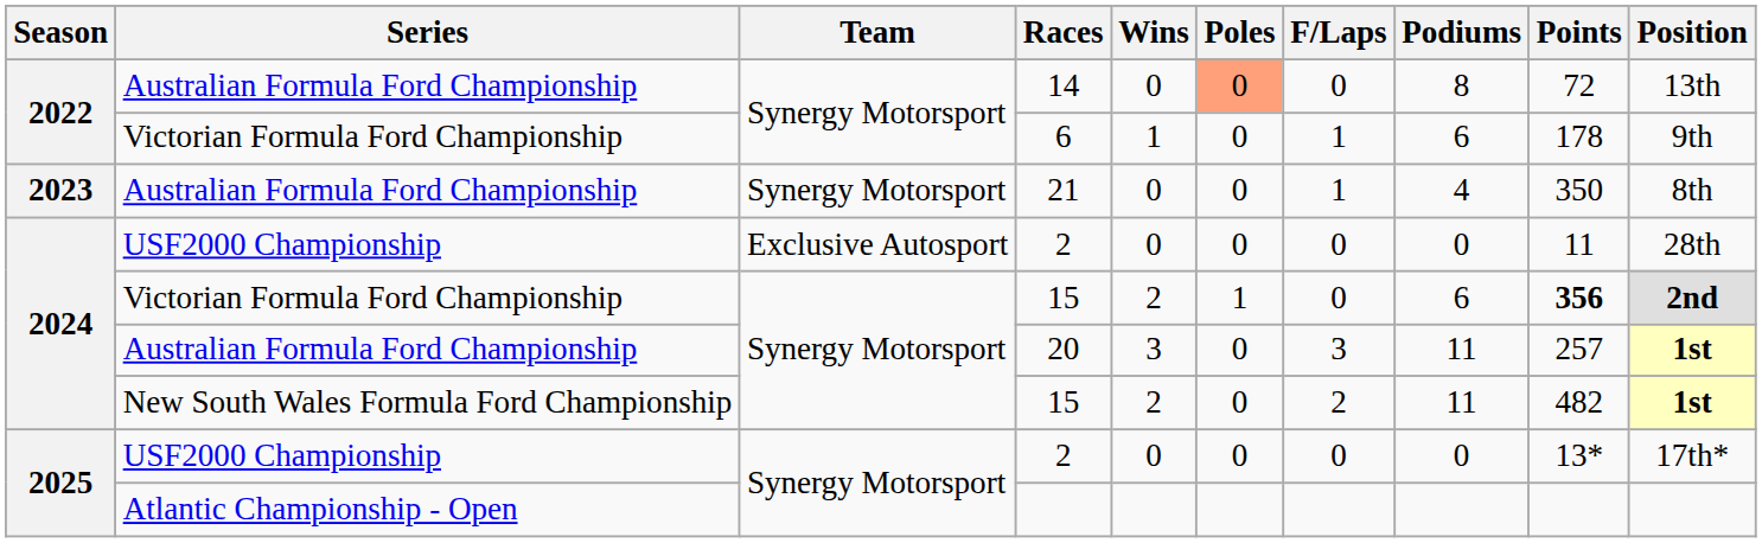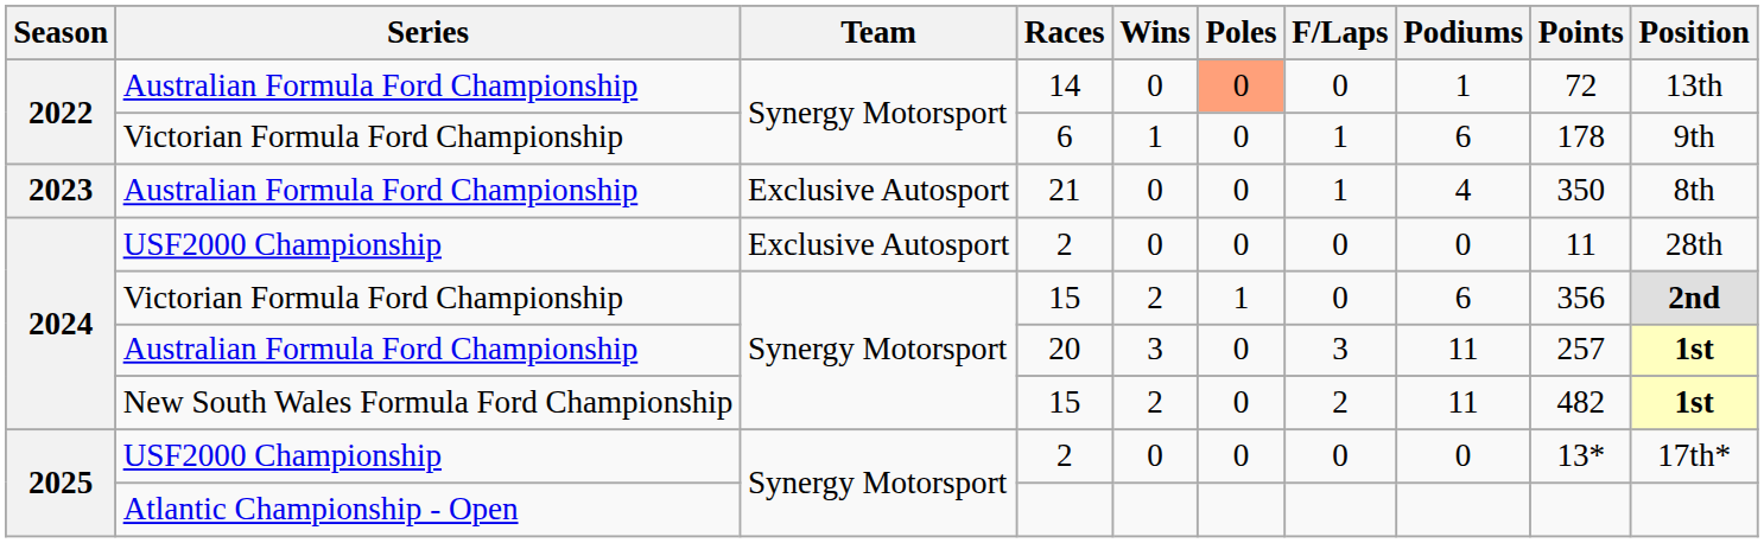 <table class="wikitable" style="font-size: 90%; text-align:center">
 <tr>
 <th>Season</th>
 <th>Series</th>
 <th>Team</th>
 <th>Races</th>
 <th>Wins</th>
 <th><strong>Poles</strong></th>
 <th>F/Laps</th>
 <th>Podiums</th>
 <th>Points</th>
 <th>Position</th>
 </tr>
 <tr>
 <th rowspan="2">2022</th>
 <td align="left" nowrap><a href='#'>Australian Formula Ford Championship</a></td>
 <td rowspan="2" align="left" nowrap>Synergy Motorsport</td>
 <td>14</td>
 <td>0</td>
 <td style="background: lightsalmon;">0</td>
 <td>0</td>
-<td>8</td>
+<td>1</td>
 <td>72</td>
 <td>13th</td>
 </tr>
 <tr>
 <td align="left" nowrap>Victorian Formula Ford Championship</td>
 <td>6</td>
 <td>1</td>
 <td>0</td>
 <td>1</td>
 <td>6</td>
 <td>178</td>
 <td>9th</td>
 </tr>
 <tr>
 <th>2023</th>
 <td align="left"><a href='#'>Australian Formula Ford Championship</a></td>
-<td align="left">Synergy Motorsport</td>
+<td align="left">Exclusive Autosport</td>
 <td>21</td>
 <td>0</td>
 <td>0</td>
 <td>1</td>
 <td>4</td>
 <td>350</td>
 <td>8th</td>
 </tr>
 <tr>
 <th rowspan="4">2024</th>
 <td align="left"><a href='#'>USF2000 Championship</a></td>
 <td align="left">Exclusive Autosport</td>
 <td>2</td>
 <td>0</td>
 <td>0</td>
 <td>0</td>
 <td>0</td>
 <td>11</td>
 <td>28th</td>
 </tr>
 <tr>
 <td align="left">Victorian Formula Ford Championship</td>
 <td rowspan="3" align="left">Synergy Motorsport</td>
 <td>15</td>
 <td>2</td>
 <td>1</td>
 <td>0</td>
 <td>6</td>
-<td><strong>356</strong></td>
+<td>356</td>
 <td style="background:#DFDFDF;"><strong>2nd</strong></td>
 </tr>
 <tr>
 <td align="left"><a href='#'>Australian Formula Ford Championship</a></td>
 <td>20</td>
 <td>3</td>
 <td>0</td>
 <td>3</td>
 <td>11</td>
 <td>257</td>
 <td style="background:#FFFFBF;"><strong>1st</strong></td>
 </tr>
 <tr>
 <td align="left">New South Wales Formula Ford Championship</td>
 <td>15</td>
 <td>2</td>
 <td>0</td>
 <td>2</td>
 <td>11</td>
 <td>482</td>
 <td style="background:#FFFFBF;"><strong>1st</strong></td>
 </tr>
 <tr>
 <th rowspan="2">2025</th>
 <td align="left"><a href='#'>USF2000 Championship</a></td>
 <td rowspan="2" align="left">Synergy Motorsport</td>
 <td>2</td>
 <td>0</td>
 <td>0</td>
 <td>0</td>
 <td>0</td>
 <td>13*</td>
 <td>17th*</td>
 </tr>
 <tr>
 <td align=left><a href='#'>Atlantic Championship - Open</a></td>
 <td></td>
 <td></td>
 <td></td>
 <td></td>
 <td></td>
 <td></td>
 <td></td>
 </tr>
 </table>
